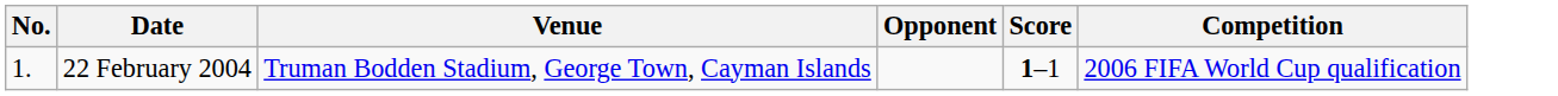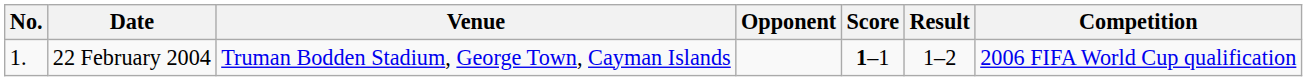 <table class="wikitable" style="font-size:100%;">
 <tr>
 <th>No.</th>
 <th>Date</th>
 <th>Venue</th>
 <th>Opponent</th>
 <th>Score</th>
+<th>Result</th>
 <th>Competition</th>
 </tr>
 <tr>
 <td>1.</td>
 <td>22 February 2004</td>
 <td><a href='#'>Truman Bodden Stadium</a>, <a href='#'>George Town</a>, <a href='#'>Cayman Islands</a></td>
 <td></td>
 <td align=center><strong>1</strong>–1</td>
+<td align=center>1–2</td>
 <td><a href='#'>2006 FIFA World Cup qualification</a></td>
 </tr>
 </table>
